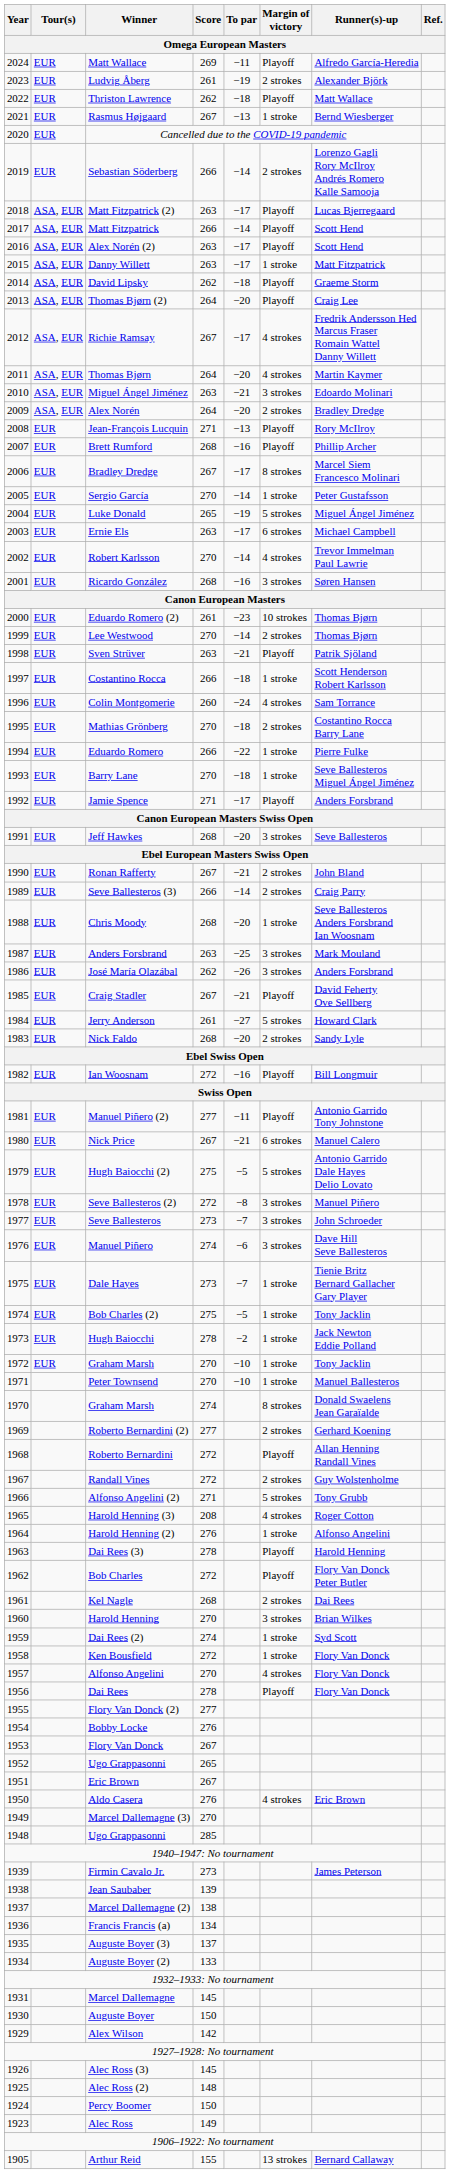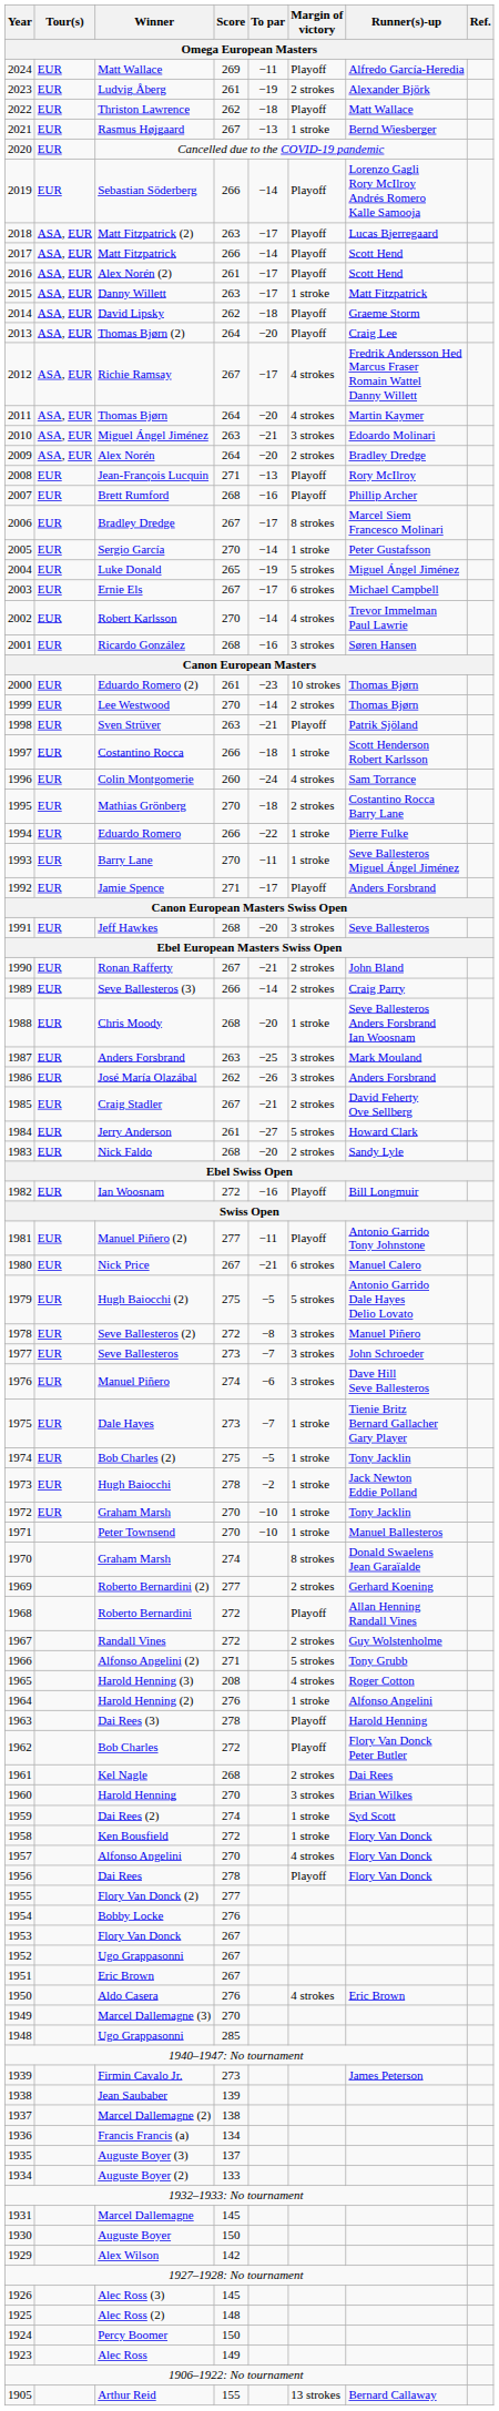 <table class=wikitable style="font-size:95%">
 <tr>
 <th>Year</th>
 <th>Tour(s)</th>
 <th>Winner</th>
 <th>Score</th>
 <th>To par</th>
 <th>Margin of<br>victory</th>
 <th>Runner(s)-up</th>
 <th>Ref.</th>
 </tr>
 <tr>
 <th colspan=8>Omega European Masters</th>
 </tr>
 <tr>
 <td>2024</td>
 <td><a href='#'>EUR</a></td>
 <td> <a href='#'>Matt Wallace</a></td>
 <td align=center>269</td>
 <td align=center>−11</td>
 <td>Playoff</td>
 <td> <a href='#'>Alfredo García-Heredia</a></td>
 <td></td>
 </tr>
 <tr>
 <td>2023</td>
 <td><a href='#'>EUR</a></td>
 <td> <a href='#'>Ludvig Åberg</a></td>
 <td align=center>261</td>
 <td align=center>−19</td>
 <td>2 strokes</td>
 <td> <a href='#'>Alexander Björk</a></td>
 <td></td>
 </tr>
 <tr>
 <td>2022</td>
 <td><a href='#'>EUR</a></td>
 <td> <a href='#'>Thriston Lawrence</a></td>
 <td align=center>262</td>
 <td align=center>−18</td>
 <td>Playoff</td>
 <td> <a href='#'>Matt Wallace</a></td>
 <td></td>
 </tr>
 <tr>
 <td>2021</td>
 <td><a href='#'>EUR</a></td>
 <td> <a href='#'>Rasmus Højgaard</a></td>
 <td align=center>267</td>
 <td align=center>−13</td>
 <td>1 stroke</td>
 <td> <a href='#'>Bernd Wiesberger</a></td>
 <td></td>
 </tr>
 <tr>
 <td>2020</td>
 <td><a href='#'>EUR</a></td>
 <td colspan=5 align=center><em>Cancelled due to the <a href='#'>COVID-19 pandemic</a></em></td>
 <td></td>
 </tr>
 <tr>
 <td>2019</td>
 <td><a href='#'>EUR</a></td>
 <td> <a href='#'>Sebastian Söderberg</a></td>
 <td align=center>266</td>
 <td align=center>−14</td>
-<td>2 strokes</td>
+<td>Playoff</td>
 <td> <a href='#'>Lorenzo Gagli</a><br> <a href='#'>Rory McIlroy</a><br> <a href='#'>Andrés Romero</a><br> <a href='#'>Kalle Samooja</a></td>
 <td></td>
 </tr>
 <tr>
 <td>2018</td>
 <td><a href='#'>ASA</a>, <a href='#'>EUR</a></td>
 <td> <a href='#'>Matt Fitzpatrick</a> (2)</td>
 <td align=center>263</td>
 <td align=center>−17</td>
 <td>Playoff</td>
 <td> <a href='#'>Lucas Bjerregaard</a></td>
 <td></td>
 </tr>
 <tr>
 <td>2017</td>
 <td><a href='#'>ASA</a>, <a href='#'>EUR</a></td>
 <td> <a href='#'>Matt Fitzpatrick</a></td>
 <td align=center>266</td>
 <td align=center>−14</td>
 <td>Playoff</td>
 <td> <a href='#'>Scott Hend</a></td>
 <td></td>
 </tr>
 <tr>
 <td>2016</td>
 <td><a href='#'>ASA</a>, <a href='#'>EUR</a></td>
 <td> <a href='#'>Alex Norén</a> (2)</td>
-<td align=center>263</td>
+<td align=center>261</td>
 <td align=center>−17</td>
 <td>Playoff</td>
 <td> <a href='#'>Scott Hend</a></td>
 <td></td>
 </tr>
 <tr>
 <td>2015</td>
 <td><a href='#'>ASA</a>, <a href='#'>EUR</a></td>
 <td> <a href='#'>Danny Willett</a></td>
 <td align=center>263</td>
 <td align=center>−17</td>
 <td>1 stroke</td>
 <td> <a href='#'>Matt Fitzpatrick</a></td>
 <td></td>
 </tr>
 <tr>
 <td>2014</td>
 <td><a href='#'>ASA</a>, <a href='#'>EUR</a></td>
 <td> <a href='#'>David Lipsky</a></td>
 <td align=center>262</td>
 <td align=center>−18</td>
 <td>Playoff</td>
 <td> <a href='#'>Graeme Storm</a></td>
 <td></td>
 </tr>
 <tr>
 <td>2013</td>
 <td><a href='#'>ASA</a>, <a href='#'>EUR</a></td>
 <td> <a href='#'>Thomas Bjørn</a> (2)</td>
 <td align=center>264</td>
 <td align=center>−20</td>
 <td>Playoff</td>
 <td> <a href='#'>Craig Lee</a></td>
 <td></td>
 </tr>
 <tr>
 <td>2012</td>
 <td><a href='#'>ASA</a>, <a href='#'>EUR</a></td>
 <td> <a href='#'>Richie Ramsay</a></td>
 <td align=center>267</td>
 <td align=center>−17</td>
 <td>4 strokes</td>
 <td> <a href='#'>Fredrik Andersson Hed</a><br> <a href='#'>Marcus Fraser</a><br> <a href='#'>Romain Wattel</a><br> <a href='#'>Danny Willett</a></td>
 <td></td>
 </tr>
 <tr>
 <td>2011</td>
 <td><a href='#'>ASA</a>, <a href='#'>EUR</a></td>
 <td> <a href='#'>Thomas Bjørn</a></td>
 <td align=center>264</td>
 <td align=center>−20</td>
 <td>4 strokes</td>
 <td> <a href='#'>Martin Kaymer</a></td>
 <td></td>
 </tr>
 <tr>
 <td>2010</td>
 <td><a href='#'>ASA</a>, <a href='#'>EUR</a></td>
 <td> <a href='#'>Miguel Ángel Jiménez</a></td>
 <td align=center>263</td>
 <td align=center>−21</td>
 <td>3 strokes</td>
 <td> <a href='#'>Edoardo Molinari</a></td>
 <td></td>
 </tr>
 <tr>
 <td>2009</td>
 <td><a href='#'>ASA</a>, <a href='#'>EUR</a></td>
 <td> <a href='#'>Alex Norén</a></td>
 <td align=center>264</td>
 <td align=center>−20</td>
 <td>2 strokes</td>
 <td> <a href='#'>Bradley Dredge</a></td>
 <td></td>
 </tr>
 <tr>
 <td>2008</td>
 <td><a href='#'>EUR</a></td>
 <td> <a href='#'>Jean-François Lucquin</a></td>
 <td align=center>271</td>
 <td align=center>−13</td>
 <td>Playoff</td>
 <td> <a href='#'>Rory McIlroy</a></td>
 <td></td>
 </tr>
 <tr>
 <td>2007</td>
 <td><a href='#'>EUR</a></td>
 <td> <a href='#'>Brett Rumford</a></td>
 <td align=center>268</td>
 <td align=center>−16</td>
 <td>Playoff</td>
 <td> <a href='#'>Phillip Archer</a></td>
 <td></td>
 </tr>
 <tr>
 <td>2006</td>
 <td><a href='#'>EUR</a></td>
 <td> <a href='#'>Bradley Dredge</a></td>
 <td align=center>267</td>
 <td align=center>−17</td>
 <td>8 strokes</td>
 <td> <a href='#'>Marcel Siem</a><br> <a href='#'>Francesco Molinari</a></td>
 <td></td>
 </tr>
 <tr>
 <td>2005</td>
 <td><a href='#'>EUR</a></td>
 <td> <a href='#'>Sergio García</a></td>
 <td align=center>270</td>
 <td align=center>−14</td>
 <td>1 stroke</td>
 <td> <a href='#'>Peter Gustafsson</a></td>
 <td></td>
 </tr>
 <tr>
 <td>2004</td>
 <td><a href='#'>EUR</a></td>
 <td> <a href='#'>Luke Donald</a></td>
 <td align=center>265</td>
 <td align=center>−19</td>
 <td>5 strokes</td>
 <td> <a href='#'>Miguel Ángel Jiménez</a></td>
 <td></td>
 </tr>
 <tr>
 <td>2003</td>
 <td><a href='#'>EUR</a></td>
 <td> <a href='#'>Ernie Els</a></td>
-<td align=center>263</td>
+<td align=center>267</td>
 <td align=center>−17</td>
 <td>6 strokes</td>
 <td> <a href='#'>Michael Campbell</a></td>
 <td></td>
 </tr>
 <tr>
 <td>2002</td>
 <td><a href='#'>EUR</a></td>
 <td> <a href='#'>Robert Karlsson</a></td>
 <td align=center>270</td>
 <td align=center>−14</td>
 <td>4 strokes</td>
 <td> <a href='#'>Trevor Immelman</a><br> <a href='#'>Paul Lawrie</a></td>
 <td></td>
 </tr>
 <tr>
 <td>2001</td>
 <td><a href='#'>EUR</a></td>
 <td> <a href='#'>Ricardo González</a></td>
 <td align=center>268</td>
 <td align=center>−16</td>
 <td>3 strokes</td>
 <td> <a href='#'>Søren Hansen</a></td>
 <td></td>
 </tr>
 <tr>
 <th colspan=8>Canon European Masters</th>
 </tr>
 <tr>
 <td>2000</td>
 <td><a href='#'>EUR</a></td>
 <td> <a href='#'>Eduardo Romero</a> (2)</td>
 <td align=center>261</td>
 <td align=center>−23</td>
 <td>10 strokes</td>
 <td> <a href='#'>Thomas Bjørn</a></td>
 <td></td>
 </tr>
 <tr>
 <td>1999</td>
 <td><a href='#'>EUR</a></td>
 <td> <a href='#'>Lee Westwood</a></td>
 <td align=center>270</td>
 <td align=center>−14</td>
 <td>2 strokes</td>
 <td> <a href='#'>Thomas Bjørn</a></td>
 <td></td>
 </tr>
 <tr>
 <td>1998</td>
 <td><a href='#'>EUR</a></td>
 <td> <a href='#'>Sven Strüver</a></td>
 <td align=center>263</td>
 <td align=center>−21</td>
 <td>Playoff</td>
 <td> <a href='#'>Patrik Sjöland</a></td>
 <td></td>
 </tr>
 <tr>
 <td>1997</td>
 <td><a href='#'>EUR</a></td>
 <td> <a href='#'>Costantino Rocca</a></td>
 <td align=center>266</td>
 <td align=center>−18</td>
 <td>1 stroke</td>
 <td> <a href='#'>Scott Henderson</a><br> <a href='#'>Robert Karlsson</a></td>
 <td></td>
 </tr>
 <tr>
 <td>1996</td>
 <td><a href='#'>EUR</a></td>
 <td> <a href='#'>Colin Montgomerie</a></td>
 <td align=center>260</td>
 <td align=center>−24</td>
 <td>4 strokes</td>
 <td> <a href='#'>Sam Torrance</a></td>
 <td></td>
 </tr>
 <tr>
 <td>1995</td>
 <td><a href='#'>EUR</a></td>
 <td> <a href='#'>Mathias Grönberg</a></td>
 <td align=center>270</td>
 <td align=center>−18</td>
 <td>2 strokes</td>
 <td> <a href='#'>Costantino Rocca</a><br> <a href='#'>Barry Lane</a></td>
 <td></td>
 </tr>
 <tr>
 <td>1994</td>
 <td><a href='#'>EUR</a></td>
 <td> <a href='#'>Eduardo Romero</a></td>
 <td align=center>266</td>
 <td align=center>−22</td>
 <td>1 stroke</td>
 <td> <a href='#'>Pierre Fulke</a></td>
 <td></td>
 </tr>
 <tr>
 <td>1993</td>
 <td><a href='#'>EUR</a></td>
 <td> <a href='#'>Barry Lane</a></td>
 <td align=center>270</td>
-<td align=center>−18</td>
+<td align=center>−11</td>
 <td>1 stroke</td>
 <td> <a href='#'>Seve Ballesteros</a><br> <a href='#'>Miguel Ángel Jiménez</a></td>
 <td></td>
 </tr>
 <tr>
 <td>1992</td>
 <td><a href='#'>EUR</a></td>
 <td> <a href='#'>Jamie Spence</a></td>
 <td align=center>271</td>
 <td align=center>−17</td>
 <td>Playoff</td>
 <td> <a href='#'>Anders Forsbrand</a></td>
 <td></td>
 </tr>
 <tr>
 <th colspan=8>Canon European Masters Swiss Open</th>
 </tr>
 <tr>
 <td>1991</td>
 <td><a href='#'>EUR</a></td>
 <td> <a href='#'>Jeff Hawkes</a></td>
 <td align=center>268</td>
 <td align=center>−20</td>
 <td>3 strokes</td>
 <td> <a href='#'>Seve Ballesteros</a></td>
 <td></td>
 </tr>
 <tr>
 <th colspan=8>Ebel European Masters Swiss Open</th>
 </tr>
 <tr>
 <td>1990</td>
 <td><a href='#'>EUR</a></td>
 <td> <a href='#'>Ronan Rafferty</a></td>
 <td align=center>267</td>
 <td align=center>−21</td>
 <td>2 strokes</td>
 <td> <a href='#'>John Bland</a></td>
 <td></td>
 </tr>
 <tr>
 <td>1989</td>
 <td><a href='#'>EUR</a></td>
 <td> <a href='#'>Seve Ballesteros</a> (3)</td>
 <td align=center>266</td>
 <td align=center>−14</td>
 <td>2 strokes</td>
 <td> <a href='#'>Craig Parry</a></td>
 <td></td>
 </tr>
 <tr>
 <td>1988</td>
 <td><a href='#'>EUR</a></td>
 <td> <a href='#'>Chris Moody</a></td>
 <td align=center>268</td>
 <td align=center>−20</td>
 <td>1 stroke</td>
 <td> <a href='#'>Seve Ballesteros</a><br> <a href='#'>Anders Forsbrand</a><br> <a href='#'>Ian Woosnam</a></td>
 <td></td>
 </tr>
 <tr>
 <td>1987</td>
 <td><a href='#'>EUR</a></td>
 <td> <a href='#'>Anders Forsbrand</a></td>
 <td align=center>263</td>
 <td align=center>−25</td>
 <td>3 strokes</td>
 <td> <a href='#'>Mark Mouland</a></td>
 <td></td>
 </tr>
 <tr>
 <td>1986</td>
 <td><a href='#'>EUR</a></td>
 <td> <a href='#'>José María Olazábal</a></td>
 <td align=center>262</td>
 <td align=center>−26</td>
 <td>3 strokes</td>
 <td> <a href='#'>Anders Forsbrand</a></td>
 <td></td>
 </tr>
 <tr>
 <td>1985</td>
 <td><a href='#'>EUR</a></td>
 <td> <a href='#'>Craig Stadler</a></td>
 <td align=center>267</td>
 <td align=center>−21</td>
-<td>Playoff</td>
+<td>2 strokes</td>
 <td> <a href='#'>David Feherty</a><br> <a href='#'>Ove Sellberg</a></td>
 <td></td>
 </tr>
 <tr>
 <td>1984</td>
 <td><a href='#'>EUR</a></td>
 <td> <a href='#'>Jerry Anderson</a></td>
 <td align=center>261</td>
 <td align=center>−27</td>
 <td>5 strokes</td>
 <td> <a href='#'>Howard Clark</a></td>
 <td></td>
 </tr>
 <tr>
 <td>1983</td>
 <td><a href='#'>EUR</a></td>
 <td> <a href='#'>Nick Faldo</a></td>
 <td align=center>268</td>
 <td align=center>−20</td>
 <td>2 strokes</td>
 <td> <a href='#'>Sandy Lyle</a></td>
 <td></td>
 </tr>
 <tr>
 <th colspan=8>Ebel Swiss Open</th>
 </tr>
 <tr>
 <td>1982</td>
 <td><a href='#'>EUR</a></td>
 <td> <a href='#'>Ian Woosnam</a></td>
 <td align=center>272</td>
 <td align=center>−16</td>
 <td>Playoff</td>
 <td> <a href='#'>Bill Longmuir</a></td>
 <td></td>
 </tr>
 <tr>
 <th colspan=8>Swiss Open</th>
 </tr>
 <tr>
 <td>1981</td>
 <td><a href='#'>EUR</a></td>
 <td> <a href='#'>Manuel Piñero</a> (2)</td>
 <td align=center>277</td>
 <td align=center>−11</td>
 <td>Playoff</td>
 <td> <a href='#'>Antonio Garrido</a><br> <a href='#'>Tony Johnstone</a></td>
 <td></td>
 </tr>
 <tr>
 <td>1980</td>
 <td><a href='#'>EUR</a></td>
 <td> <a href='#'>Nick Price</a></td>
 <td align=center>267</td>
 <td align=center>−21</td>
 <td>6 strokes</td>
 <td> <a href='#'>Manuel Calero</a></td>
 <td></td>
 </tr>
 <tr>
 <td>1979</td>
 <td><a href='#'>EUR</a></td>
 <td> <a href='#'>Hugh Baiocchi</a> (2)</td>
 <td align=center>275</td>
 <td align=center>−5</td>
 <td>5 strokes</td>
 <td> <a href='#'>Antonio Garrido</a><br> <a href='#'>Dale Hayes</a><br> <a href='#'>Delio Lovato</a></td>
 <td></td>
 </tr>
 <tr>
 <td>1978</td>
 <td><a href='#'>EUR</a></td>
 <td> <a href='#'>Seve Ballesteros</a> (2)</td>
 <td align=center>272</td>
 <td align=center>−8</td>
 <td>3 strokes</td>
 <td> <a href='#'>Manuel Piñero</a></td>
 <td></td>
 </tr>
 <tr>
 <td>1977</td>
 <td><a href='#'>EUR</a></td>
 <td> <a href='#'>Seve Ballesteros</a></td>
 <td align=center>273</td>
 <td align=center>−7</td>
 <td>3 strokes</td>
 <td> <a href='#'>John Schroeder</a></td>
 <td></td>
 </tr>
 <tr>
 <td>1976</td>
 <td><a href='#'>EUR</a></td>
 <td> <a href='#'>Manuel Piñero</a></td>
 <td align=center>274</td>
 <td align=center>−6</td>
 <td>3 strokes</td>
 <td> <a href='#'>Dave Hill</a><br> <a href='#'>Seve Ballesteros</a></td>
 <td></td>
 </tr>
 <tr>
 <td>1975</td>
 <td><a href='#'>EUR</a></td>
 <td> <a href='#'>Dale Hayes</a></td>
 <td align=center>273</td>
 <td align=center>−7</td>
 <td>1 stroke</td>
 <td> <a href='#'>Tienie Britz</a><br> <a href='#'>Bernard Gallacher</a><br> <a href='#'>Gary Player</a></td>
 <td></td>
 </tr>
 <tr>
 <td>1974</td>
 <td><a href='#'>EUR</a></td>
 <td> <a href='#'>Bob Charles</a> (2)</td>
 <td align=center>275</td>
 <td align=center>−5</td>
 <td>1 stroke</td>
 <td> <a href='#'>Tony Jacklin</a></td>
 <td></td>
 </tr>
 <tr>
 <td>1973</td>
 <td><a href='#'>EUR</a></td>
 <td> <a href='#'>Hugh Baiocchi</a></td>
 <td align=center>278</td>
 <td align=center>−2</td>
 <td>1 stroke</td>
 <td> <a href='#'>Jack Newton</a><br> <a href='#'>Eddie Polland</a></td>
 <td></td>
 </tr>
 <tr>
 <td>1972</td>
 <td><a href='#'>EUR</a></td>
 <td> <a href='#'>Graham Marsh</a></td>
 <td align=center>270</td>
 <td align=center>−10</td>
 <td>1 stroke</td>
 <td> <a href='#'>Tony Jacklin</a></td>
 <td></td>
 </tr>
 <tr>
 <td>1971</td>
 <td></td>
 <td> <a href='#'>Peter Townsend</a></td>
 <td align=center>270</td>
 <td align=center>−10</td>
 <td>1 stroke</td>
 <td> <a href='#'>Manuel Ballesteros</a></td>
 <td></td>
 </tr>
 <tr>
 <td>1970</td>
 <td></td>
 <td> <a href='#'>Graham Marsh</a></td>
 <td align=center>274</td>
 <td></td>
 <td>8 strokes</td>
 <td> <a href='#'>Donald Swaelens</a><br> <a href='#'>Jean Garaïalde</a></td>
 <td></td>
 </tr>
 <tr>
 <td>1969</td>
 <td></td>
 <td> <a href='#'>Roberto Bernardini</a> (2)</td>
 <td align=center>277</td>
 <td></td>
 <td>2 strokes</td>
 <td> <a href='#'>Gerhard Koening</a></td>
 <td></td>
 </tr>
 <tr>
 <td>1968</td>
 <td></td>
 <td> <a href='#'>Roberto Bernardini</a></td>
 <td align=center>272</td>
 <td></td>
 <td>Playoff</td>
 <td> <a href='#'>Allan Henning</a><br> <a href='#'>Randall Vines</a></td>
 <td></td>
 </tr>
 <tr>
 <td>1967</td>
 <td></td>
 <td> <a href='#'>Randall Vines</a></td>
 <td align=center>272</td>
 <td></td>
 <td>2 strokes</td>
 <td> <a href='#'>Guy Wolstenholme</a></td>
 <td></td>
 </tr>
 <tr>
 <td>1966</td>
 <td></td>
 <td> <a href='#'>Alfonso Angelini</a> (2)</td>
 <td align=center>271</td>
 <td></td>
 <td>5 strokes</td>
 <td> <a href='#'>Tony Grubb</a></td>
 <td></td>
 </tr>
 <tr>
 <td>1965</td>
 <td></td>
 <td> <a href='#'>Harold Henning</a> (3)</td>
 <td align=center>208</td>
 <td></td>
 <td>4 strokes</td>
 <td> <a href='#'>Roger Cotton</a></td>
 <td></td>
 </tr>
 <tr>
 <td>1964</td>
 <td></td>
 <td> <a href='#'>Harold Henning</a> (2)</td>
 <td align=center>276</td>
 <td></td>
 <td>1 stroke</td>
 <td> <a href='#'>Alfonso Angelini</a></td>
 <td></td>
 </tr>
 <tr>
 <td>1963</td>
 <td></td>
 <td> <a href='#'>Dai Rees</a> (3)</td>
 <td align=center>278</td>
 <td></td>
 <td>Playoff</td>
 <td> <a href='#'>Harold Henning</a></td>
 <td></td>
 </tr>
 <tr>
 <td>1962</td>
 <td></td>
 <td> <a href='#'>Bob Charles</a></td>
 <td align=center>272</td>
 <td></td>
 <td>Playoff</td>
 <td> <a href='#'>Flory Van Donck</a><br> <a href='#'>Peter Butler</a></td>
 <td></td>
 </tr>
 <tr>
 <td>1961</td>
 <td></td>
 <td> <a href='#'>Kel Nagle</a></td>
 <td align=center>268</td>
 <td></td>
 <td>2 strokes</td>
 <td> <a href='#'>Dai Rees</a></td>
 <td></td>
 </tr>
 <tr>
 <td>1960</td>
 <td></td>
 <td> <a href='#'>Harold Henning</a></td>
 <td align=center>270</td>
 <td></td>
 <td>3 strokes</td>
 <td> <a href='#'>Brian Wilkes</a></td>
 <td></td>
 </tr>
 <tr>
 <td>1959</td>
 <td></td>
 <td> <a href='#'>Dai Rees</a> (2)</td>
 <td align=center>274</td>
 <td></td>
 <td>1 stroke</td>
 <td> <a href='#'>Syd Scott</a></td>
 <td></td>
 </tr>
 <tr>
 <td>1958</td>
 <td></td>
 <td> <a href='#'>Ken Bousfield</a></td>
 <td align=center>272</td>
 <td></td>
 <td>1 stroke</td>
 <td> <a href='#'>Flory Van Donck</a></td>
 <td></td>
 </tr>
 <tr>
 <td>1957</td>
 <td></td>
 <td> <a href='#'>Alfonso Angelini</a></td>
 <td align=center>270</td>
 <td></td>
 <td>4 strokes</td>
 <td> <a href='#'>Flory Van Donck</a></td>
 <td></td>
 </tr>
 <tr>
 <td>1956</td>
 <td></td>
 <td> <a href='#'>Dai Rees</a></td>
 <td align=center>278</td>
 <td></td>
 <td>Playoff</td>
 <td> <a href='#'>Flory Van Donck</a></td>
 <td></td>
 </tr>
 <tr>
 <td>1955</td>
 <td></td>
 <td> <a href='#'>Flory Van Donck</a> (2)</td>
 <td align=center>277</td>
 <td></td>
 <td></td>
 <td></td>
 <td></td>
 </tr>
 <tr>
 <td>1954</td>
 <td></td>
 <td> <a href='#'>Bobby Locke</a></td>
 <td align=center>276</td>
 <td></td>
 <td></td>
 <td></td>
 <td></td>
 </tr>
 <tr>
 <td>1953</td>
 <td></td>
 <td> <a href='#'>Flory Van Donck</a></td>
 <td align=center>267</td>
 <td></td>
 <td></td>
 <td></td>
 <td></td>
 </tr>
 <tr>
 <td>1952</td>
 <td></td>
 <td> <a href='#'>Ugo Grappasonni</a></td>
-<td align=center>265</td>
+<td align=center>267</td>
 <td></td>
 <td></td>
 <td></td>
 <td></td>
 </tr>
 <tr>
 <td>1951</td>
 <td></td>
 <td> <a href='#'>Eric Brown</a></td>
 <td align=center>267</td>
 <td></td>
 <td></td>
 <td></td>
 <td></td>
 </tr>
 <tr>
 <td>1950</td>
 <td></td>
 <td> <a href='#'>Aldo Casera</a></td>
 <td align=center>276</td>
 <td></td>
 <td>4 strokes</td>
 <td> <a href='#'>Eric Brown</a></td>
 <td></td>
 </tr>
 <tr>
 <td>1949</td>
 <td></td>
 <td> <a href='#'>Marcel Dallemagne</a> (3)</td>
 <td align=center>270</td>
 <td></td>
 <td></td>
 <td></td>
 <td></td>
 </tr>
 <tr>
 <td>1948</td>
 <td></td>
 <td> <a href='#'>Ugo Grappasonni</a></td>
 <td align=center>285</td>
 <td></td>
 <td></td>
 <td></td>
 <td></td>
 </tr>
 <tr>
 <td colspan=7 align=center><em>1940–1947: No tournament</em></td>
 <td></td>
 </tr>
 <tr>
 <td>1939</td>
 <td></td>
 <td> <a href='#'>Firmin Cavalo Jr.</a></td>
 <td align=center>273</td>
 <td></td>
 <td></td>
 <td> <a href='#'>James Peterson</a></td>
 <td></td>
 </tr>
 <tr>
 <td>1938</td>
 <td></td>
 <td> <a href='#'>Jean Saubaber</a></td>
 <td align=center>139</td>
 <td></td>
 <td></td>
 <td></td>
 <td></td>
 </tr>
 <tr>
 <td>1937</td>
 <td></td>
 <td> <a href='#'>Marcel Dallemagne</a> (2)</td>
 <td align=center>138</td>
 <td></td>
 <td></td>
 <td></td>
 <td></td>
 </tr>
 <tr>
 <td>1936</td>
 <td></td>
 <td> <a href='#'>Francis Francis</a> (a)</td>
 <td align=center>134</td>
 <td></td>
 <td></td>
 <td></td>
 <td></td>
 </tr>
 <tr>
 <td>1935</td>
 <td></td>
 <td> <a href='#'>Auguste Boyer</a> (3)</td>
 <td align=center>137</td>
 <td></td>
 <td></td>
 <td></td>
 <td></td>
 </tr>
 <tr>
 <td>1934</td>
 <td></td>
 <td> <a href='#'>Auguste Boyer</a> (2)</td>
 <td align=center>133</td>
 <td></td>
 <td></td>
 <td></td>
 <td></td>
 </tr>
 <tr>
 <td colspan=7 align=center><em>1932–1933: No tournament</em></td>
 <td></td>
 </tr>
 <tr>
 <td>1931</td>
 <td></td>
 <td> <a href='#'>Marcel Dallemagne</a></td>
 <td align=center>145</td>
 <td></td>
 <td></td>
 <td></td>
 <td></td>
 </tr>
 <tr>
 <td>1930</td>
 <td></td>
 <td> <a href='#'>Auguste Boyer</a></td>
 <td align=center>150</td>
 <td></td>
 <td></td>
 <td></td>
 <td></td>
 </tr>
 <tr>
 <td>1929</td>
 <td></td>
 <td> <a href='#'>Alex Wilson</a></td>
 <td align=center>142</td>
 <td></td>
 <td></td>
 <td></td>
 <td></td>
 </tr>
 <tr>
 <td colspan=7 align=center><em>1927–1928: No tournament</em></td>
 <td></td>
 </tr>
 <tr>
 <td>1926</td>
 <td></td>
 <td> <a href='#'>Alec Ross</a> (3)</td>
 <td align=center>145</td>
 <td></td>
 <td></td>
 <td></td>
 <td></td>
 </tr>
 <tr>
 <td>1925</td>
 <td></td>
 <td> <a href='#'>Alec Ross</a> (2)</td>
 <td align=center>148</td>
 <td></td>
 <td></td>
 <td></td>
 <td></td>
 </tr>
 <tr>
 <td>1924</td>
 <td></td>
 <td> <a href='#'>Percy Boomer</a></td>
 <td align=center>150</td>
 <td></td>
 <td></td>
 <td></td>
 <td></td>
 </tr>
 <tr>
 <td>1923</td>
 <td></td>
 <td> <a href='#'>Alec Ross</a></td>
 <td align=center>149</td>
 <td></td>
 <td></td>
 <td></td>
 <td></td>
 </tr>
 <tr>
 <td colspan=7 align=center><em>1906–1922: No tournament</em></td>
 </tr>
 <tr>
 <td>1905</td>
 <td></td>
 <td> <a href='#'>Arthur Reid</a></td>
 <td align=center>155</td>
 <td></td>
 <td>13 strokes</td>
 <td> <a href='#'>Bernard Callaway</a></td>
 <td></td>
 </tr>
 </table>
